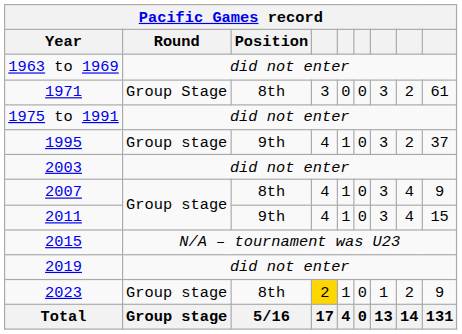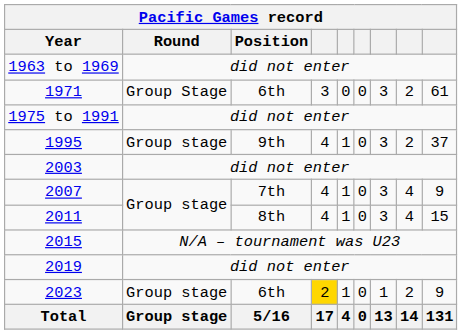 <table class="wikitable" style="text-align:center">
 <tr>
 <th colspan=9><a href='#'>Pacific Games</a> record</th>
 </tr>
 <tr>
 <th>Year</th>
 <th>Round</th>
 <th>Position</th>
 <th></th>
 <th></th>
 <th></th>
 <th></th>
 <th></th>
 <th></th>
 </tr>
 <tr>
 <td><a href='#'>1963</a> to <a href='#'>1969</a></td>
 <td colspan=8><em>did not enter</em></td>
 </tr>
 <tr>
 <td> <a href='#'>1971</a></td>
 <td>Group Stage</td>
-<td>8th</td>
+<td>6th</td>
 <td>3</td>
 <td>0</td>
 <td>0</td>
 <td>3</td>
 <td>2</td>
 <td>61</td>
 </tr>
 <tr>
 <td><a href='#'>1975</a> to <a href='#'>1991</a></td>
 <td colspan=8><em>did not enter</em></td>
 </tr>
 <tr>
 <td> <a href='#'>1995</a></td>
 <td>Group stage</td>
 <td>9th</td>
 <td>4</td>
 <td>1</td>
 <td>0</td>
 <td>3</td>
 <td>2</td>
 <td>37</td>
 </tr>
 <tr>
 <td> <a href='#'>2003</a></td>
 <td colspan=8><em>did not enter</em></td>
 </tr>
 <tr>
 <td> <a href='#'>2007</a></td>
 <td rowspan=2>Group stage</td>
-<td>8th</td>
+<td>7th</td>
 <td>4</td>
 <td>1</td>
 <td>0</td>
 <td>3</td>
 <td>4</td>
 <td>9</td>
 </tr>
 <tr>
 <td> <a href='#'>2011</a></td>
-<td>9th</td>
+<td>8th</td>
 <td>4</td>
 <td>1</td>
 <td>0</td>
 <td>3</td>
 <td>4</td>
 <td>15</td>
 </tr>
 <tr>
 <td> <a href='#'>2015</a></td>
 <td colspan=8><em>N/A – tournament was U23</em></td>
 </tr>
 <tr>
 <td> <a href='#'>2019</a></td>
 <td colspan="8"><em>did not enter</em></td>
 </tr>
 <tr>
 <td> <a href='#'>2023</a></td>
 <td>Group stage</td>
-<td>8th</td>
+<td>6th</td>
 <td style="background: gold;">2</td>
 <td>1</td>
 <td>0</td>
 <td>1</td>
 <td>2</td>
 <td>9</td>
 </tr>
 <tr>
 <th>Total</th>
 <th>Group stage</th>
 <th>5/16</th>
 <th>17</th>
 <th>4</th>
 <th>0</th>
 <th>13</th>
 <th>14</th>
 <th>131</th>
 </tr>
 </table>
